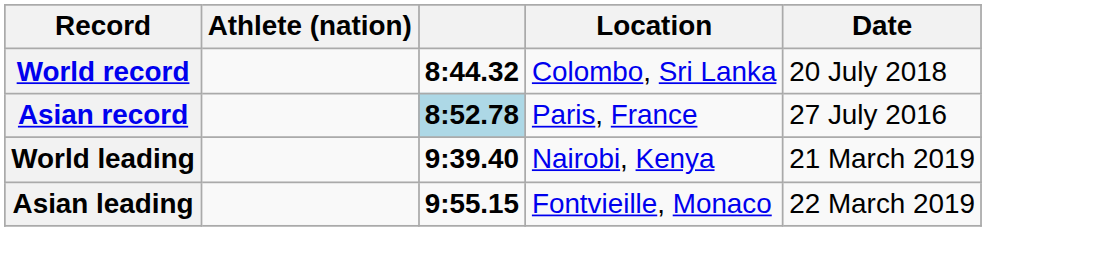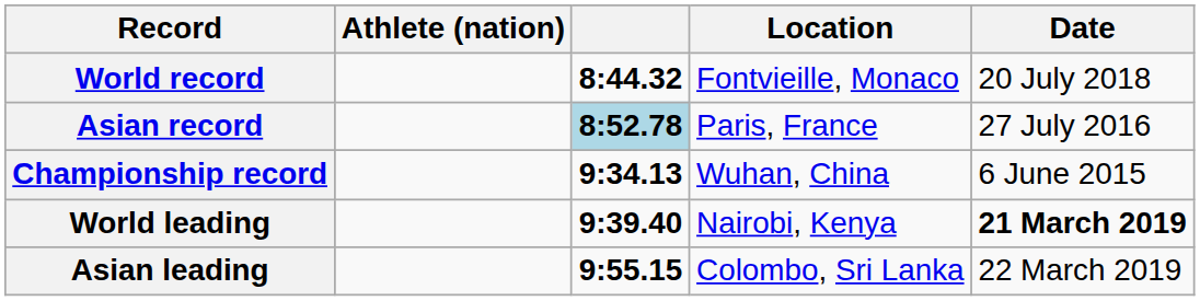 <table class="wikitable">
 <tr>
 <th scope="col">Record</th>
 <th scope="col">Athlete (nation)</th>
 <th scope="col"></th>
 <th scope="col">Location</th>
 <th scope="col">Date</th>
 </tr>
 <tr>
 <th scope="row"><a href='#'>World record</a></th>
 <td></td>
 <td align="center"><strong>8:44.32</strong></td>
-<td><a href='#'>Colombo</a>, <a href='#'>Sri Lanka</a></td>
+<td><a href='#'>Fontvieille</a>, <a href='#'>Monaco</a></td>
 <td>20 July 2018</td>
 </tr>
 <tr>
 <th scope="row"><a href='#'>Asian record</a></th>
 <td></td>
 <td align="center" style="background: lightblue;"><strong>8:52.78 </strong></td>
 <td><a href='#'>Paris</a>, <a href='#'>France</a></td>
 <td>27 July 2016</td>
 </tr>
 <tr>
+<th><a href='#'>Championship record</a></th>
+<td></td>
+<td align="center"><strong>9:34.13</strong></td>
+<td><a href='#'>Wuhan</a>, <a href='#'>China</a></td>
+<td>6 June 2015</td>
+</tr>
+<tr>
 <th scope="row">World leading</th>
 <td></td>
 <td align="center"><strong>9:39.40</strong></td>
 <td><a href='#'>Nairobi</a>, <a href='#'>Kenya</a></td>
-<td>21 March 2019</td>
+<td><strong>21 March 2019</strong></td>
 </tr>
 <tr>
 <th scope="row">Asian leading</th>
 <td></td>
 <td align="center"><strong>9:55.15</strong></td>
-<td><a href='#'>Fontvieille</a>, <a href='#'>Monaco</a></td>
+<td><a href='#'>Colombo</a>, <a href='#'>Sri Lanka</a></td>
 <td>22 March 2019</td>
 </tr>
 </table>
